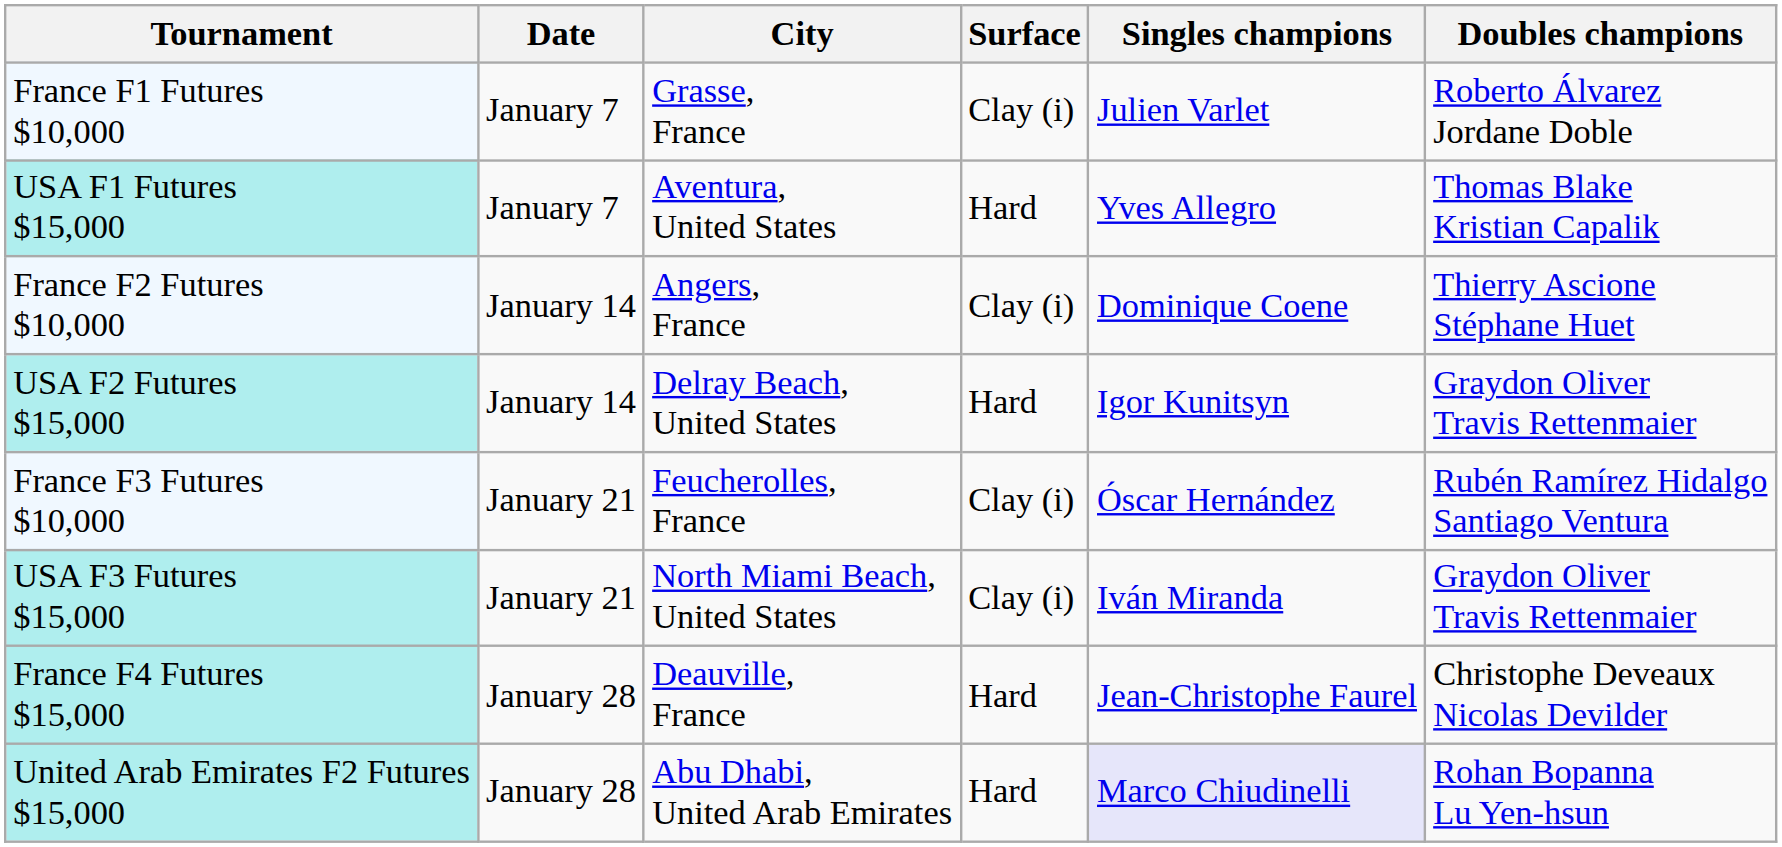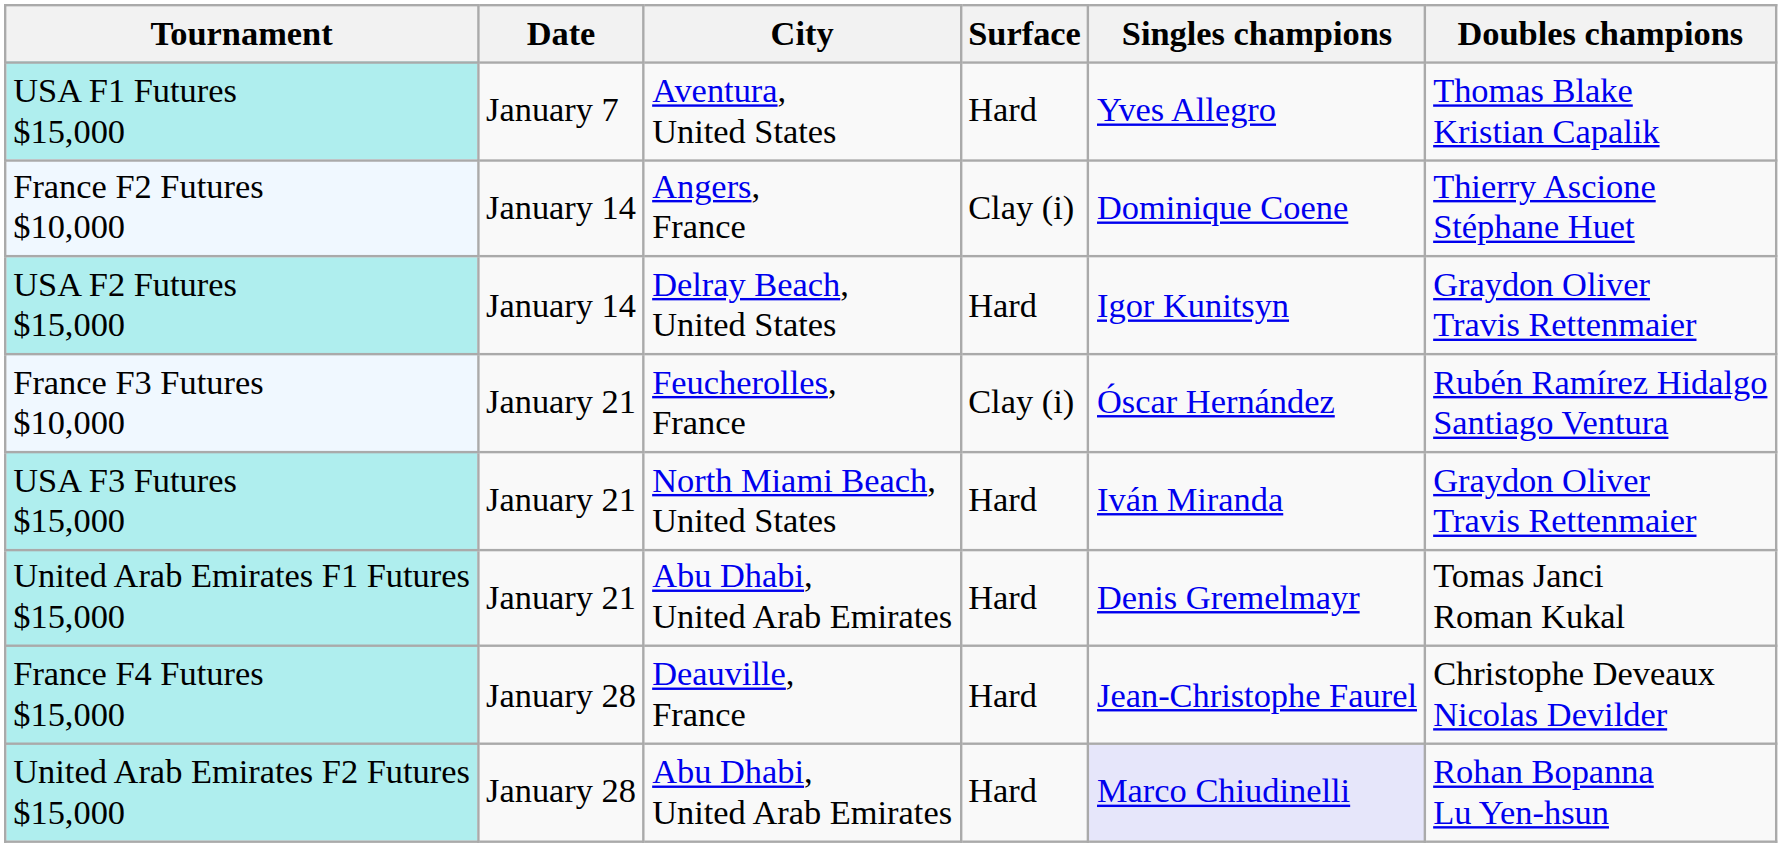 <table class="sortable wikitable" style="font-size:90%">
 <tr>
 <th>Tournament</th>
 <th>Date</th>
 <th>City</th>
 <th>Surface</th>
 <th>Singles champions</th>
 <th>Doubles champions</th>
-</tr>
-<tr>
-<td style="background:#f0f8ff;">France F1 Futures<br>$10,000</td>
-<td>January 7</td>
-<td><a href='#'>Grasse</a>,<br>France</td>
-<td>Clay (i)</td>
-<td> <a href='#'>Julien Varlet</a></td>
-<td> <a href='#'>Roberto Álvarez</a><br> Jordane Doble</td>
 </tr>
 <tr>
 <td style="background:#afeeee;">USA F1 Futures<br>$15,000</td>
 <td>January 7</td>
 <td><a href='#'>Aventura</a>,<br>United States</td>
 <td>Hard</td>
 <td> <a href='#'>Yves Allegro</a></td>
 <td> <a href='#'>Thomas Blake</a><br> <a href='#'>Kristian Capalik</a></td>
 </tr>
 <tr>
 <td style="background:#f0f8ff;">France F2 Futures<br>$10,000</td>
 <td>January 14</td>
 <td><a href='#'>Angers</a>,<br>France</td>
 <td>Clay (i)</td>
 <td> <a href='#'>Dominique Coene</a></td>
 <td> <a href='#'>Thierry Ascione</a><br> <a href='#'>Stéphane Huet</a></td>
 </tr>
 <tr>
 <td style="background:#afeeee;">USA F2 Futures<br>$15,000</td>
 <td>January 14</td>
 <td><a href='#'>Delray Beach</a>,<br>United States</td>
 <td>Hard</td>
 <td> <a href='#'>Igor Kunitsyn</a></td>
 <td> <a href='#'>Graydon Oliver</a><br> <a href='#'>Travis Rettenmaier</a></td>
 </tr>
 <tr>
 <td style="background:#f0f8ff;">France F3 Futures<br>$10,000</td>
 <td>January 21</td>
 <td><a href='#'>Feucherolles</a>,<br>France</td>
 <td>Clay (i)</td>
 <td> <a href='#'>Óscar Hernández</a></td>
 <td> <a href='#'>Rubén Ramírez Hidalgo</a><br> <a href='#'>Santiago Ventura</a></td>
 </tr>
 <tr>
 <td style="background:#afeeee;">USA F3 Futures<br>$15,000</td>
 <td>January 21</td>
 <td><a href='#'>North Miami Beach</a>,<br>United States</td>
-<td>Clay (i)</td>
+<td>Hard</td>
 <td> <a href='#'>Iván Miranda</a></td>
 <td> <a href='#'>Graydon Oliver</a><br> <a href='#'>Travis Rettenmaier</a></td>
+</tr>
+<tr>
+<td style="background:#afeeee;">United Arab Emirates F1 Futures<br>$15,000</td>
+<td>January 21</td>
+<td><a href='#'>Abu Dhabi</a>,<br>United Arab Emirates</td>
+<td>Hard</td>
+<td> <a href='#'>Denis Gremelmayr</a></td>
+<td> Tomas Janci<br> Roman Kukal</td>
 </tr>
 <tr>
 <td style="background:#afeeee;">France F4 Futures<br>$15,000</td>
 <td>January 28</td>
 <td><a href='#'>Deauville</a>,<br>France</td>
 <td>Hard</td>
 <td> <a href='#'>Jean-Christophe Faurel</a></td>
 <td> Christophe Deveaux<br> <a href='#'>Nicolas Devilder</a></td>
 </tr>
 <tr>
 <td style="background:#afeeee;">United Arab Emirates F2 Futures<br>$15,000</td>
 <td>January 28</td>
 <td><a href='#'>Abu Dhabi</a>,<br>United Arab Emirates</td>
 <td>Hard</td>
 <td style="background: lavender;"> <a href='#'>Marco Chiudinelli</a></td>
 <td> <a href='#'>Rohan Bopanna</a><br> <a href='#'>Lu Yen-hsun</a></td>
 </tr>
 </table>
